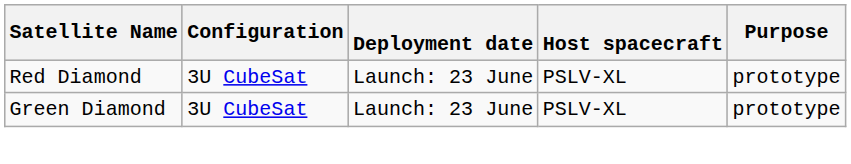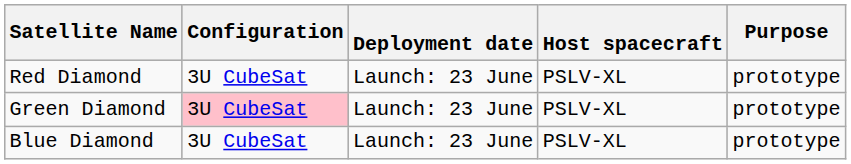 <table class="wikitable">
 <tr>
 <th>Satellite Name</th>
 <th>Configuration</th>
 <th> <br> Deployment date</th>
 <th> <br> Host spacecraft</th>
 <th>Purpose</th>
 </tr>
 <tr>
 <td>Red Diamond</td>
 <td>3U <a href='#'>CubeSat</a></td>
 <td>Launch: 23 June</td>
 <td>PSLV-XL</td>
 <td>prototype</td>
 </tr>
 <tr>
 <td>Green Diamond</td>
+<td style="background: pink;">3U <a href='#'>CubeSat</a></td>
+<td>Launch: 23 June</td>
+<td>PSLV-XL</td>
+<td>prototype</td>
+</tr>
+<tr>
+<td>Blue Diamond</td>
 <td>3U <a href='#'>CubeSat</a></td>
 <td>Launch: 23 June</td>
 <td>PSLV-XL</td>
 <td>prototype</td>
 </tr>
 </table>
